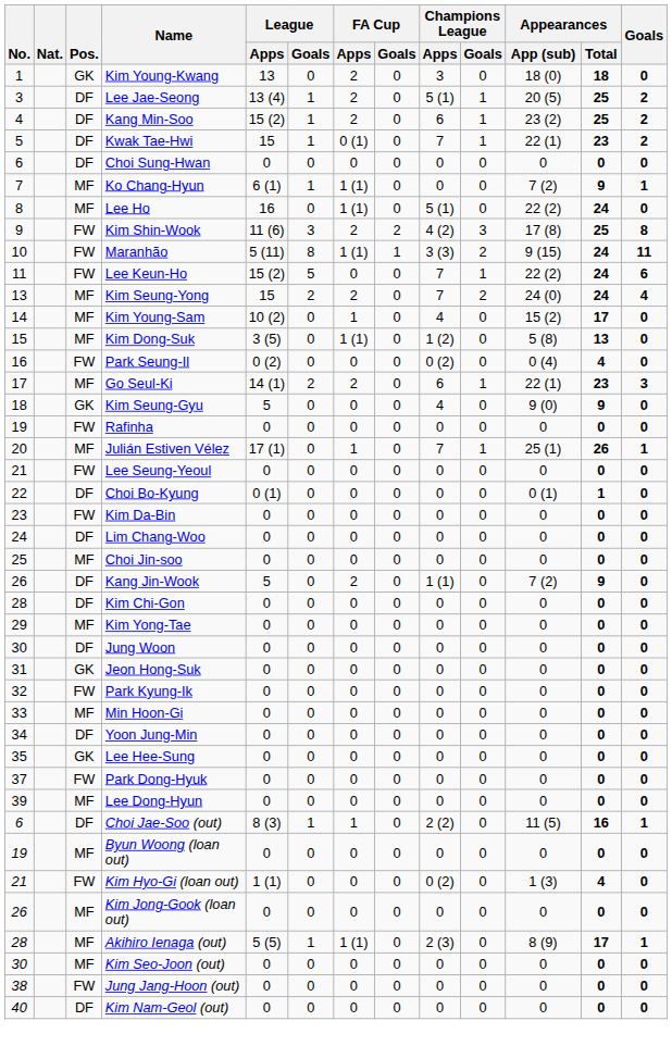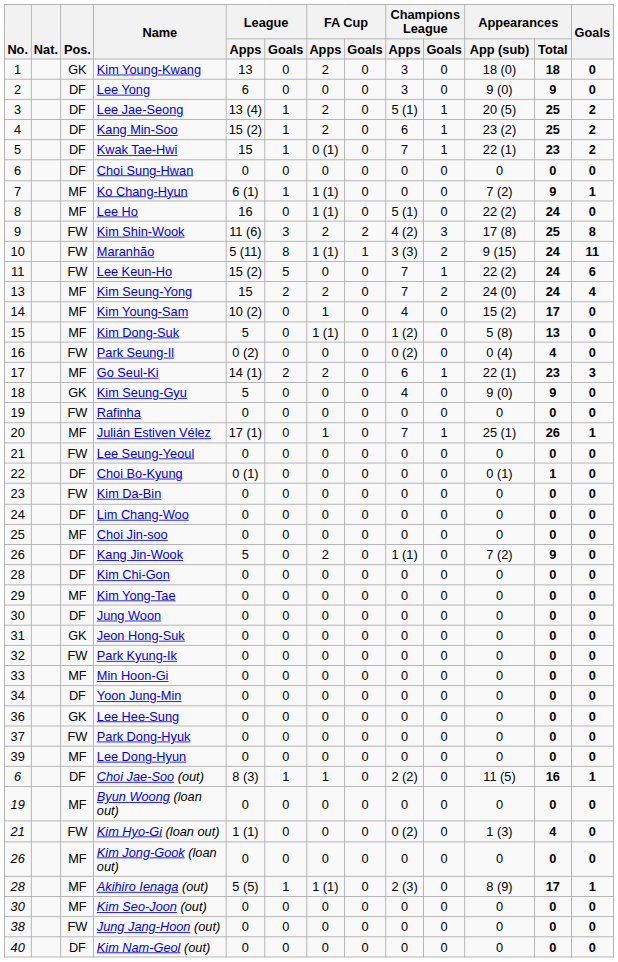 <table class="wikitable" style="font-size: 95%; text-align: center;">
 <tr>
 <th rowspan="2" valign="bottom">No.</th>
 <th rowspan="2" valign="bottom">Nat.</th>
 <th rowspan="2" valign="bottom">Pos.</th>
 <th rowspan="2" width="150">Name</th>
 <th colspan="2" width="80">League</th>
 <th colspan="2" width="80">FA Cup</th>
 <th colspan="2" width="80">Champions League</th>
 <th colspan="2" width="120">Appearances</th>
 <th rowspan="2" width="40">Goals</th>
 </tr>
 <tr>
 <th>Apps</th>
 <th>Goals</th>
 <th>Apps</th>
 <th>Goals</th>
 <th>Apps</th>
 <th>Goals</th>
 <th>App (sub)</th>
 <th>Total</th>
 </tr>
 <tr>
 <td>1</td>
 <td></td>
 <td>GK</td>
 <td align=left><a href='#'>Kim Young-Kwang</a></td>
 <td>13</td>
 <td>0</td>
 <td>2</td>
 <td>0</td>
 <td>3</td>
 <td>0</td>
 <td>18 (0)</td>
 <td><strong>18</strong></td>
+<td><strong>0</strong></td>
+</tr>
+<tr>
+<td>2</td>
+<td></td>
+<td>DF</td>
+<td align=left><a href='#'>Lee Yong</a></td>
+<td>6</td>
+<td>0</td>
+<td>0</td>
+<td>0</td>
+<td>3</td>
+<td>0</td>
+<td>9 (0)</td>
+<td><strong>9</strong></td>
 <td><strong>0</strong></td>
 </tr>
 <tr>
 <td>3</td>
 <td></td>
 <td>DF</td>
 <td align=left><a href='#'>Lee Jae-Seong</a></td>
 <td>13 (4)</td>
 <td>1</td>
 <td>2</td>
 <td>0</td>
 <td>5 (1)</td>
 <td>1</td>
 <td>20 (5)</td>
 <td><strong>25</strong></td>
 <td><strong>2</strong></td>
 </tr>
 <tr>
 <td>4</td>
 <td></td>
 <td>DF</td>
 <td align=left><a href='#'>Kang Min-Soo</a></td>
 <td>15 (2)</td>
 <td>1</td>
 <td>2</td>
 <td>0</td>
 <td>6</td>
 <td>1</td>
 <td>23 (2)</td>
 <td><strong>25</strong></td>
 <td><strong>2</strong></td>
 </tr>
 <tr>
 <td>5</td>
 <td></td>
 <td>DF</td>
 <td align=left><a href='#'>Kwak Tae-Hwi</a></td>
 <td>15</td>
 <td>1</td>
 <td>0 (1)</td>
 <td>0</td>
 <td>7</td>
 <td>1</td>
 <td>22 (1)</td>
 <td><strong>23</strong></td>
 <td><strong>2</strong></td>
 </tr>
 <tr>
 <td>6</td>
 <td></td>
 <td>DF</td>
 <td align=left><a href='#'>Choi Sung-Hwan</a></td>
 <td>0</td>
 <td>0</td>
 <td>0</td>
 <td>0</td>
 <td>0</td>
 <td>0</td>
 <td>0</td>
 <td><strong>0</strong></td>
 <td><strong>0</strong></td>
 </tr>
 <tr>
 <td>7</td>
 <td></td>
 <td>MF</td>
 <td align=left><a href='#'>Ko Chang-Hyun</a></td>
 <td>6 (1)</td>
 <td>1</td>
 <td>1 (1)</td>
 <td>0</td>
 <td>0</td>
 <td>0</td>
 <td>7 (2)</td>
 <td><strong>9</strong></td>
 <td><strong>1</strong></td>
 </tr>
 <tr>
 <td>8</td>
 <td></td>
 <td>MF</td>
 <td align=left><a href='#'>Lee Ho</a></td>
 <td>16</td>
 <td>0</td>
 <td>1 (1)</td>
 <td>0</td>
 <td>5 (1)</td>
 <td>0</td>
 <td>22 (2)</td>
 <td><strong>24</strong></td>
 <td><strong>0</strong></td>
 </tr>
 <tr>
 <td>9</td>
 <td></td>
 <td>FW</td>
 <td align=left><a href='#'>Kim Shin-Wook</a></td>
 <td>11 (6)</td>
 <td>3</td>
 <td>2</td>
 <td>2</td>
 <td>4 (2)</td>
 <td>3</td>
 <td>17 (8)</td>
 <td><strong>25</strong></td>
 <td><strong>8</strong></td>
 </tr>
 <tr>
 <td>10</td>
 <td></td>
 <td>FW</td>
 <td align=left><a href='#'>Maranhão</a></td>
 <td>5 (11)</td>
 <td>8</td>
 <td>1 (1)</td>
 <td>1</td>
 <td>3 (3)</td>
 <td>2</td>
 <td>9 (15)</td>
 <td><strong>24</strong></td>
 <td><strong>11</strong></td>
 </tr>
 <tr>
 <td>11</td>
 <td></td>
 <td>FW</td>
 <td align=left><a href='#'>Lee Keun-Ho</a></td>
 <td>15 (2)</td>
 <td>5</td>
 <td>0</td>
 <td>0</td>
 <td>7</td>
 <td>1</td>
 <td>22 (2)</td>
 <td><strong>24</strong></td>
 <td><strong>6</strong></td>
 </tr>
 <tr>
 <td>13</td>
 <td></td>
 <td>MF</td>
 <td align=left><a href='#'>Kim Seung-Yong</a></td>
 <td>15</td>
 <td>2</td>
 <td>2</td>
 <td>0</td>
 <td>7</td>
 <td>2</td>
 <td>24 (0)</td>
 <td><strong>24</strong></td>
 <td><strong>4</strong></td>
 </tr>
 <tr>
 <td>14</td>
 <td></td>
 <td>MF</td>
 <td align=left><a href='#'>Kim Young-Sam</a></td>
 <td>10 (2)</td>
 <td>0</td>
 <td>1</td>
 <td>0</td>
 <td>4</td>
 <td>0</td>
 <td>15 (2)</td>
 <td><strong>17</strong></td>
 <td><strong>0</strong></td>
 </tr>
 <tr>
 <td>15</td>
 <td></td>
 <td>MF</td>
 <td align=left><a href='#'>Kim Dong-Suk</a></td>
-<td>3 (5)</td>
+<td>5</td>
 <td>0</td>
 <td>1 (1)</td>
 <td>0</td>
 <td>1 (2)</td>
 <td>0</td>
 <td>5 (8)</td>
 <td><strong>13</strong></td>
 <td><strong>0</strong></td>
 </tr>
 <tr>
 <td>16</td>
 <td></td>
 <td>FW</td>
 <td align=left><a href='#'>Park Seung-Il</a></td>
 <td>0 (2)</td>
 <td>0</td>
 <td>0</td>
 <td>0</td>
 <td>0 (2)</td>
 <td>0</td>
 <td>0 (4)</td>
 <td><strong>4</strong></td>
 <td><strong>0</strong></td>
 </tr>
 <tr>
 <td>17</td>
 <td></td>
 <td>MF</td>
 <td align=left><a href='#'>Go Seul-Ki</a></td>
 <td>14 (1)</td>
 <td>2</td>
 <td>2</td>
 <td>0</td>
 <td>6</td>
 <td>1</td>
 <td>22 (1)</td>
 <td><strong>23</strong></td>
 <td><strong>3</strong></td>
 </tr>
 <tr>
 <td>18</td>
 <td></td>
 <td>GK</td>
 <td align=left><a href='#'>Kim Seung-Gyu</a></td>
 <td>5</td>
 <td>0</td>
 <td>0</td>
 <td>0</td>
 <td>4</td>
 <td>0</td>
 <td>9 (0)</td>
 <td><strong>9</strong></td>
 <td><strong>0</strong></td>
 </tr>
 <tr>
 <td>19</td>
 <td></td>
 <td>FW</td>
 <td align=left><a href='#'>Rafinha</a></td>
 <td>0</td>
 <td>0</td>
 <td>0</td>
 <td>0</td>
 <td>0</td>
 <td>0</td>
 <td>0</td>
 <td><strong>0</strong></td>
 <td><strong>0</strong></td>
 </tr>
 <tr>
 <td>20</td>
 <td></td>
 <td>MF</td>
 <td align=left><a href='#'>Julián Estiven Vélez</a></td>
 <td>17 (1)</td>
 <td>0</td>
 <td>1</td>
 <td>0</td>
 <td>7</td>
 <td>1</td>
 <td>25 (1)</td>
 <td><strong>26</strong></td>
 <td><strong>1</strong></td>
 </tr>
 <tr>
 <td>21</td>
 <td></td>
 <td>FW</td>
 <td align=left><a href='#'>Lee Seung-Yeoul</a></td>
 <td>0</td>
 <td>0</td>
 <td>0</td>
 <td>0</td>
 <td>0</td>
 <td>0</td>
 <td>0</td>
 <td><strong>0</strong></td>
 <td><strong>0</strong></td>
 </tr>
 <tr>
 <td>22</td>
 <td></td>
 <td>DF</td>
 <td align=left><a href='#'>Choi Bo-Kyung</a></td>
 <td>0 (1)</td>
 <td>0</td>
 <td>0</td>
 <td>0</td>
 <td>0</td>
 <td>0</td>
 <td>0 (1)</td>
 <td><strong>1</strong></td>
 <td><strong>0</strong></td>
 </tr>
 <tr>
 <td>23</td>
 <td></td>
 <td>FW</td>
 <td align=left><a href='#'>Kim Da-Bin</a></td>
 <td>0</td>
 <td>0</td>
 <td>0</td>
 <td>0</td>
 <td>0</td>
 <td>0</td>
 <td>0</td>
 <td><strong>0</strong></td>
 <td><strong>0</strong></td>
 </tr>
 <tr>
 <td>24</td>
 <td></td>
 <td>DF</td>
 <td align=left><a href='#'>Lim Chang-Woo</a></td>
 <td>0</td>
 <td>0</td>
 <td>0</td>
 <td>0</td>
 <td>0</td>
 <td>0</td>
 <td>0</td>
 <td><strong>0</strong></td>
 <td><strong>0</strong></td>
 </tr>
 <tr>
 <td>25</td>
 <td></td>
 <td>MF</td>
 <td align=left><a href='#'>Choi Jin-soo</a></td>
 <td>0</td>
 <td>0</td>
 <td>0</td>
 <td>0</td>
 <td>0</td>
 <td>0</td>
 <td>0</td>
 <td><strong>0</strong></td>
 <td><strong>0</strong></td>
 </tr>
 <tr>
 <td>26</td>
 <td></td>
 <td>DF</td>
 <td align=left><a href='#'>Kang Jin-Wook</a></td>
 <td>5</td>
 <td>0</td>
 <td>2</td>
 <td>0</td>
 <td>1 (1)</td>
 <td>0</td>
 <td>7 (2)</td>
 <td><strong>9</strong></td>
 <td><strong>0</strong></td>
 </tr>
 <tr>
 <td>28</td>
 <td></td>
 <td>DF</td>
 <td align=left><a href='#'>Kim Chi-Gon</a></td>
 <td>0</td>
 <td>0</td>
 <td>0</td>
 <td>0</td>
 <td>0</td>
 <td>0</td>
 <td>0</td>
 <td><strong>0</strong></td>
 <td><strong>0</strong></td>
 </tr>
 <tr>
 <td>29</td>
 <td></td>
 <td>MF</td>
 <td align=left><a href='#'>Kim Yong-Tae</a></td>
 <td>0</td>
 <td>0</td>
 <td>0</td>
 <td>0</td>
 <td>0</td>
 <td>0</td>
 <td>0</td>
 <td><strong>0</strong></td>
 <td><strong>0</strong></td>
 </tr>
 <tr>
 <td>30</td>
 <td></td>
 <td>DF</td>
 <td align=left><a href='#'>Jung Woon</a></td>
 <td>0</td>
 <td>0</td>
 <td>0</td>
 <td>0</td>
 <td>0</td>
 <td>0</td>
 <td>0</td>
 <td><strong>0</strong></td>
 <td><strong>0</strong></td>
 </tr>
 <tr>
 <td>31</td>
 <td></td>
 <td>GK</td>
 <td align=left><a href='#'>Jeon Hong-Suk</a></td>
 <td>0</td>
 <td>0</td>
 <td>0</td>
 <td>0</td>
 <td>0</td>
 <td>0</td>
 <td>0</td>
 <td><strong>0</strong></td>
 <td><strong>0</strong></td>
 </tr>
 <tr>
 <td>32</td>
 <td></td>
 <td>FW</td>
 <td align=left><a href='#'>Park Kyung-Ik</a></td>
 <td>0</td>
 <td>0</td>
 <td>0</td>
 <td>0</td>
 <td>0</td>
 <td>0</td>
 <td>0</td>
 <td><strong>0</strong></td>
 <td><strong>0</strong></td>
 </tr>
 <tr>
 <td>33</td>
 <td></td>
 <td>MF</td>
 <td align=left><a href='#'>Min Hoon-Gi</a></td>
 <td>0</td>
 <td>0</td>
 <td>0</td>
 <td>0</td>
 <td>0</td>
 <td>0</td>
 <td>0</td>
 <td><strong>0</strong></td>
 <td><strong>0</strong></td>
 </tr>
 <tr>
 <td>34</td>
 <td></td>
 <td>DF</td>
 <td align=left><a href='#'>Yoon Jung-Min</a></td>
 <td>0</td>
 <td>0</td>
 <td>0</td>
 <td>0</td>
 <td>0</td>
 <td>0</td>
 <td>0</td>
 <td><strong>0</strong></td>
 <td><strong>0</strong></td>
 </tr>
 <tr>
-<td>35</td>
+<td>36</td>
 <td></td>
 <td>GK</td>
 <td align=left><a href='#'>Lee Hee-Sung</a></td>
 <td>0</td>
 <td>0</td>
 <td>0</td>
 <td>0</td>
 <td>0</td>
 <td>0</td>
 <td>0</td>
 <td><strong>0</strong></td>
 <td><strong>0</strong></td>
 </tr>
 <tr>
 <td>37</td>
 <td></td>
 <td>FW</td>
 <td align=left><a href='#'>Park Dong-Hyuk</a></td>
 <td>0</td>
 <td>0</td>
 <td>0</td>
 <td>0</td>
 <td>0</td>
 <td>0</td>
 <td>0</td>
 <td><strong>0</strong></td>
 <td><strong>0</strong></td>
 </tr>
 <tr>
 <td>39</td>
 <td></td>
 <td>MF</td>
 <td align=left><a href='#'>Lee Dong-Hyun</a></td>
 <td>0</td>
 <td>0</td>
 <td>0</td>
 <td>0</td>
 <td>0</td>
 <td>0</td>
 <td>0</td>
 <td><strong>0</strong></td>
 <td><strong>0</strong></td>
 </tr>
 <tr>
 <td><em>6</em></td>
 <td></td>
 <td>DF</td>
 <td align=left><em><a href='#'>Choi Jae-Soo</a> (out)</em></td>
 <td>8 (3)</td>
 <td>1</td>
 <td>1</td>
 <td>0</td>
 <td>2 (2)</td>
 <td>0</td>
 <td>11 (5)</td>
 <td><strong>16</strong></td>
 <td><strong>1</strong></td>
 </tr>
 <tr>
 <td><em>19</em></td>
 <td></td>
 <td>MF</td>
 <td align=left><em><a href='#'>Byun Woong</a> (loan out)</em></td>
 <td>0</td>
 <td>0</td>
 <td>0</td>
 <td>0</td>
 <td>0</td>
 <td>0</td>
 <td>0</td>
 <td><strong>0</strong></td>
 <td><strong>0</strong></td>
 </tr>
 <tr>
 <td><em>21</em></td>
 <td></td>
 <td>FW</td>
 <td align=left><em><a href='#'>Kim Hyo-Gi</a> (loan out)</em></td>
 <td>1 (1)</td>
 <td>0</td>
 <td>0</td>
 <td>0</td>
 <td>0 (2)</td>
 <td>0</td>
 <td>1 (3)</td>
 <td><strong>4</strong></td>
 <td><strong>0</strong></td>
 </tr>
 <tr>
 <td><em>26</em></td>
 <td></td>
 <td>MF</td>
 <td align=left><em><a href='#'>Kim Jong-Gook</a> (loan out)</em></td>
 <td>0</td>
 <td>0</td>
 <td>0</td>
 <td>0</td>
 <td>0</td>
 <td>0</td>
 <td>0</td>
 <td><strong>0</strong></td>
 <td><strong>0</strong></td>
 </tr>
 <tr>
 <td><em>28</em></td>
 <td></td>
 <td>MF</td>
 <td align=left><em><a href='#'>Akihiro Ienaga</a> (out)</em></td>
 <td>5 (5)</td>
 <td>1</td>
 <td>1 (1)</td>
 <td>0</td>
 <td>2 (3)</td>
 <td>0</td>
 <td>8 (9)</td>
 <td><strong>17</strong></td>
 <td><strong>1</strong></td>
 </tr>
 <tr>
 <td><em>30</em></td>
 <td></td>
 <td>MF</td>
 <td align=left><em><a href='#'>Kim Seo-Joon</a> (out)</em></td>
 <td>0</td>
 <td>0</td>
 <td>0</td>
 <td>0</td>
 <td>0</td>
 <td>0</td>
 <td>0</td>
 <td><strong>0</strong></td>
 <td><strong>0</strong></td>
 </tr>
 <tr>
 <td><em>38</em></td>
 <td></td>
 <td>FW</td>
 <td align=left><em><a href='#'>Jung Jang-Hoon</a> (out)</em></td>
 <td>0</td>
 <td>0</td>
 <td>0</td>
 <td>0</td>
 <td>0</td>
 <td>0</td>
 <td>0</td>
 <td><strong>0</strong></td>
 <td><strong>0</strong></td>
 </tr>
 <tr>
 <td><em>40</em></td>
 <td></td>
 <td>DF</td>
 <td align=left><em><a href='#'>Kim Nam-Geol</a> (out)</em></td>
 <td>0</td>
 <td>0</td>
 <td>0</td>
 <td>0</td>
 <td>0</td>
 <td>0</td>
 <td>0</td>
 <td><strong>0</strong></td>
 <td><strong>0</strong></td>
 </tr>
 </table>
